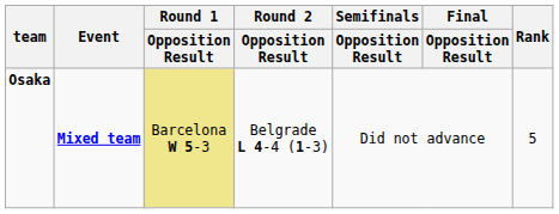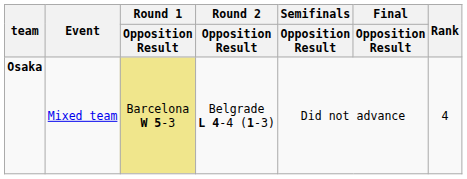 <table class="wikitable" border="1" style="font-size:90%">
 <tr>
 <th rowspan=2>team</th>
 <th rowspan=2>Event</th>
 <th>Round 1</th>
 <th>Round 2</th>
 <th>Semifinals</th>
 <th>Final</th>
 <th rowspan=2>Rank</th>
 </tr>
 <tr>
 <th>Opposition<br>Result</th>
 <th>Opposition<br>Result</th>
 <th>Opposition<br>Result</th>
 <th>Opposition<br>Result</th>
 </tr>
 <tr>
 <td><strong>Osaka</strong><br><br><br><br><br><br><br><br></td>
-<td><strong><a href='#'>Mixed team</a></strong></td>
+<td><a href='#'>Mixed team</a></td>
 <td align=center style="background: khaki;">Barcelona <br> <strong>W</strong> <strong>5</strong>-3</td>
 <td align=center>Belgrade <br> <strong>L</strong> <strong>4</strong>-4 (<strong>1</strong>-3)</td>
 <td align=center colspan=2>Did not advance</td>
-<td align=center>5</td>
+<td align=center>4</td>
 </tr>
 </table>
